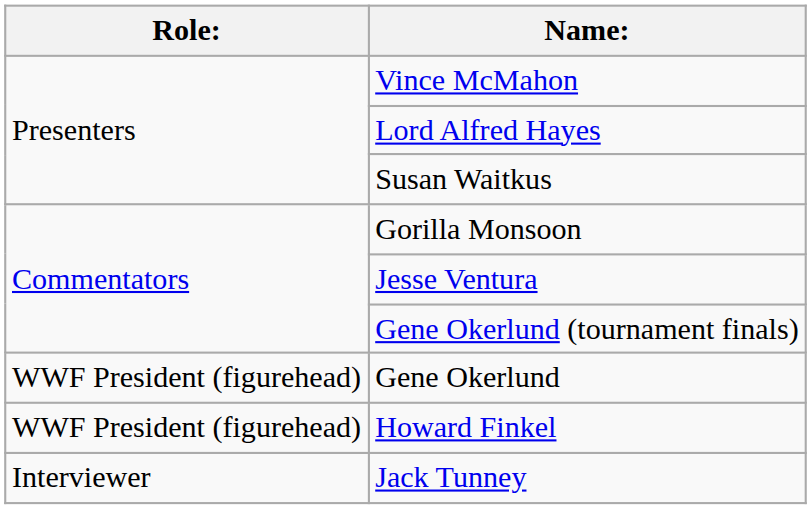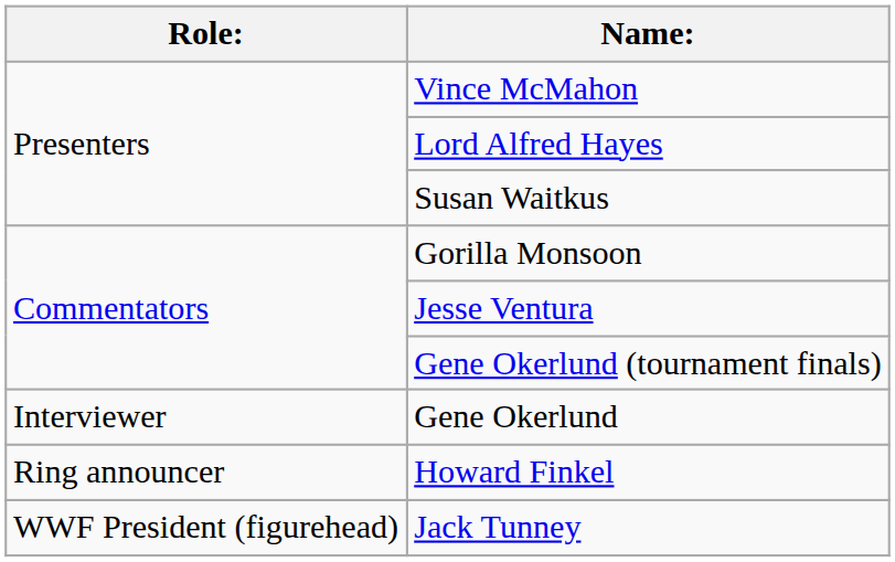 <table class=wikitable style="font-size:90%; margin: 0.5em 0 0.5em 1em; float: right; clear: right;">
 <tr>
 <th>Role:</th>
 <th>Name:</th>
 </tr>
 <tr>
 <td rowspan=3>Presenters</td>
 <td><a href='#'>Vince McMahon</a></td>
 </tr>
 <tr>
 <td><a href='#'>Lord Alfred Hayes</a></td>
 </tr>
 <tr>
 <td>Susan Waitkus</td>
 </tr>
 <tr>
 <td rowspan=3><a href='#'>Commentators</a></td>
 <td>Gorilla Monsoon</td>
 </tr>
 <tr>
 <td><a href='#'>Jesse Ventura</a></td>
 </tr>
 <tr>
 <td><a href='#'>Gene Okerlund</a> (tournament finals)</td>
 </tr>
 <tr>
-<td>WWF President (figurehead)</td>
+<td rowspan=1>Interviewer</td>
 <td>Gene Okerlund</td>
 </tr>
 <tr>
-<td>WWF President (figurehead)</td>
+<td rowspan=1>Ring announcer</td>
 <td><a href='#'>Howard Finkel</a></td>
 </tr>
 <tr>
-<td rowspan=1>Interviewer</td>
+<td>WWF President (figurehead)</td>
 <td><a href='#'>Jack Tunney</a></td>
 </tr>
 </table>
